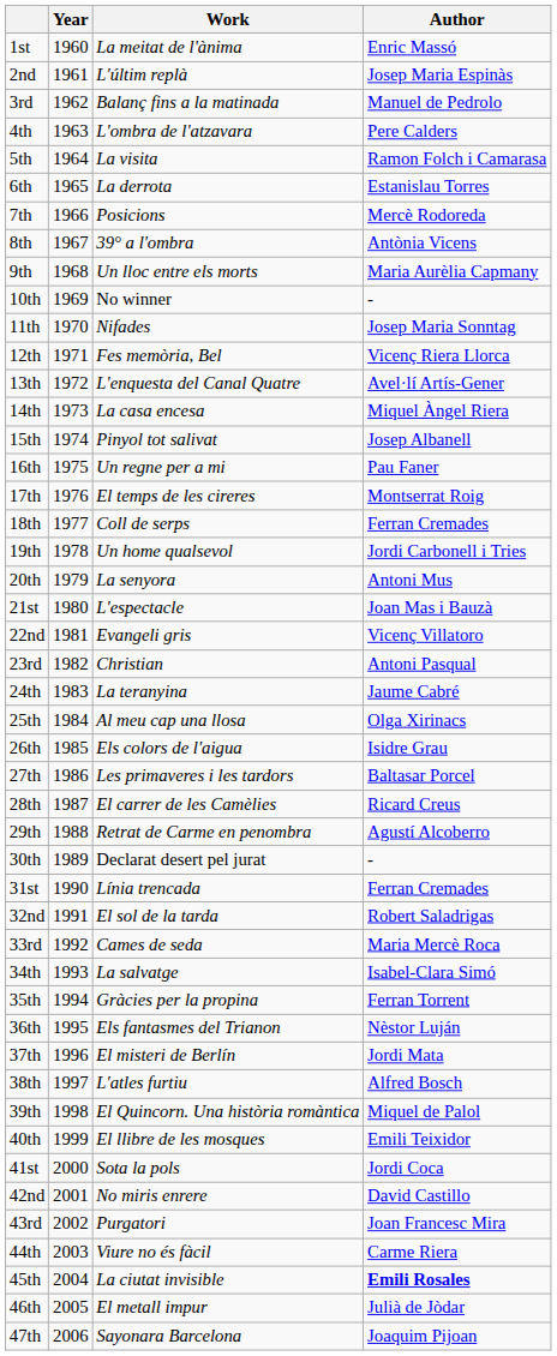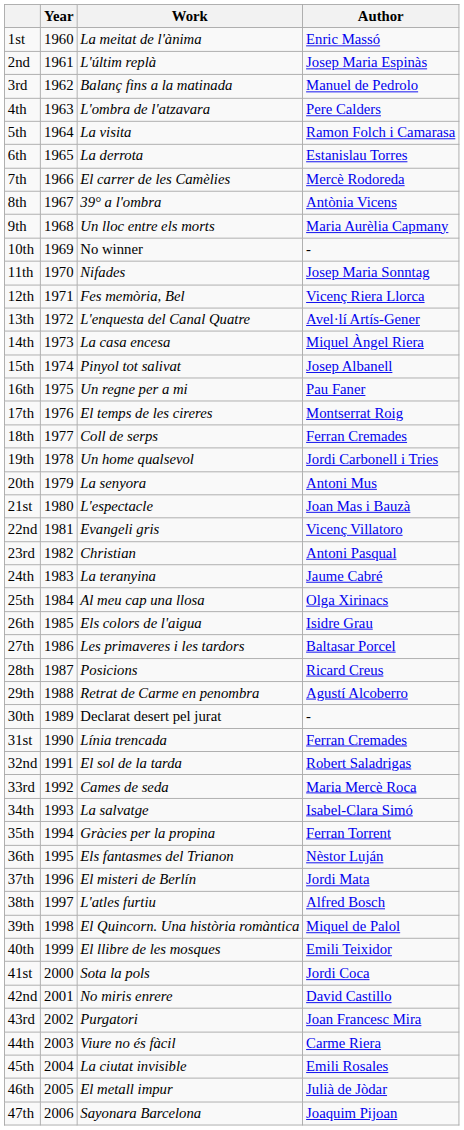 <table class="wikitable">
 <tr>
 <th></th>
 <th>Year</th>
 <th>Work</th>
 <th>Author</th>
 </tr>
 <tr>
 <td>1st</td>
 <td>1960</td>
 <td><em>La meitat de l'ànima</em></td>
 <td><a href='#'>Enric Massó</a></td>
 </tr>
 <tr>
 <td>2nd</td>
 <td>1961</td>
 <td><em>L'últim replà</em></td>
 <td><a href='#'>Josep Maria Espinàs</a></td>
 </tr>
 <tr>
 <td>3rd</td>
 <td>1962</td>
 <td><em>Balanç fins a la matinada</em></td>
 <td><a href='#'>Manuel de Pedrolo</a></td>
 </tr>
 <tr>
 <td>4th</td>
 <td>1963</td>
 <td><em>L'ombra de l'atzavara</em></td>
 <td><a href='#'>Pere Calders</a></td>
 </tr>
 <tr>
 <td>5th</td>
 <td>1964</td>
 <td><em>La visita</em></td>
 <td><a href='#'>Ramon Folch i Camarasa</a></td>
 </tr>
 <tr>
 <td>6th</td>
 <td>1965</td>
 <td><em>La derrota</em></td>
 <td><a href='#'>Estanislau Torres</a></td>
 </tr>
 <tr>
 <td>7th</td>
 <td>1966</td>
-<td><em>Posicions</em></td>
+<td><em>El carrer de les Camèlies</em></td>
 <td><a href='#'>Mercè Rodoreda</a></td>
 </tr>
 <tr>
 <td>8th</td>
 <td>1967</td>
 <td><em>39° a l'ombra</em></td>
 <td><a href='#'>Antònia Vicens</a></td>
 </tr>
 <tr>
 <td>9th</td>
 <td>1968</td>
 <td><em>Un lloc entre els morts</em></td>
 <td><a href='#'>Maria Aurèlia Capmany</a></td>
 </tr>
 <tr>
 <td>10th</td>
 <td>1969</td>
 <td>No winner</td>
 <td>-</td>
 </tr>
 <tr>
 <td>11th</td>
 <td>1970</td>
 <td><em>Nifades</em></td>
 <td><a href='#'>Josep Maria Sonntag</a></td>
 </tr>
 <tr>
 <td>12th</td>
 <td>1971</td>
 <td><em>Fes memòria, Bel</em></td>
 <td><a href='#'>Vicenç Riera Llorca</a></td>
 </tr>
 <tr>
 <td>13th</td>
 <td>1972</td>
 <td><em>L'enquesta del Canal Quatre</em></td>
 <td><a href='#'>Avel·lí Artís-Gener</a></td>
 </tr>
 <tr>
 <td>14th</td>
 <td>1973</td>
 <td><em>La casa encesa</em></td>
 <td><a href='#'>Miquel Àngel Riera</a></td>
 </tr>
 <tr>
 <td>15th</td>
 <td>1974</td>
 <td><em>Pinyol tot salivat</em></td>
 <td><a href='#'>Josep Albanell</a></td>
 </tr>
 <tr>
 <td>16th</td>
 <td>1975</td>
 <td><em>Un regne per a mi</em></td>
 <td><a href='#'>Pau Faner</a></td>
 </tr>
 <tr>
 <td>17th</td>
 <td>1976</td>
 <td><em>El temps de les cireres</em></td>
 <td><a href='#'>Montserrat Roig</a></td>
 </tr>
 <tr>
 <td>18th</td>
 <td>1977</td>
 <td><em>Coll de serps</em></td>
 <td><a href='#'>Ferran Cremades</a></td>
 </tr>
 <tr>
 <td>19th</td>
 <td>1978</td>
 <td><em>Un home qualsevol</em></td>
 <td><a href='#'>Jordi Carbonell i Tries</a></td>
 </tr>
 <tr>
 <td>20th</td>
 <td>1979</td>
 <td><em>La senyora</em></td>
 <td><a href='#'>Antoni Mus</a></td>
 </tr>
 <tr>
 <td>21st</td>
 <td>1980</td>
 <td><em>L'espectacle</em></td>
 <td><a href='#'>Joan Mas i Bauzà</a></td>
 </tr>
 <tr>
 <td>22nd</td>
 <td>1981</td>
 <td><em>Evangeli gris</em></td>
 <td><a href='#'>Vicenç Villatoro</a></td>
 </tr>
 <tr>
 <td>23rd</td>
 <td>1982</td>
 <td><em>Christian</em></td>
 <td><a href='#'>Antoni Pasqual</a></td>
 </tr>
 <tr>
 <td>24th</td>
 <td>1983</td>
 <td><em>La teranyina</em></td>
 <td><a href='#'>Jaume Cabré</a></td>
 </tr>
 <tr>
 <td>25th</td>
 <td>1984</td>
 <td><em>Al meu cap una llosa</em></td>
 <td><a href='#'>Olga Xirinacs</a></td>
 </tr>
 <tr>
 <td>26th</td>
 <td>1985</td>
 <td><em>Els colors de l'aigua</em></td>
 <td><a href='#'>Isidre Grau</a></td>
 </tr>
 <tr>
 <td>27th</td>
 <td>1986</td>
 <td><em>Les primaveres i les tardors</em></td>
 <td><a href='#'>Baltasar Porcel</a></td>
 </tr>
 <tr>
 <td>28th</td>
 <td>1987</td>
-<td><em>El carrer de les Camèlies</em></td>
+<td><em>Posicions</em></td>
 <td><a href='#'>Ricard Creus</a></td>
 </tr>
 <tr>
 <td>29th</td>
 <td>1988</td>
 <td><em>Retrat de Carme en penombra</em></td>
 <td><a href='#'>Agustí Alcoberro</a></td>
 </tr>
 <tr>
 <td>30th</td>
 <td>1989</td>
 <td>Declarat desert pel jurat</td>
 <td>-</td>
 </tr>
 <tr>
 <td>31st</td>
 <td>1990</td>
 <td><em>Línia trencada</em></td>
 <td><a href='#'>Ferran Cremades</a></td>
 </tr>
 <tr>
 <td>32nd</td>
 <td>1991</td>
 <td><em>El sol de la tarda</em></td>
 <td><a href='#'>Robert Saladrigas</a></td>
 </tr>
 <tr>
 <td>33rd</td>
 <td>1992</td>
 <td><em>Cames de seda</em></td>
 <td><a href='#'>Maria Mercè Roca</a></td>
 </tr>
 <tr>
 <td>34th</td>
 <td>1993</td>
 <td><em>La salvatge</em></td>
 <td><a href='#'>Isabel-Clara Simó</a></td>
 </tr>
 <tr>
 <td>35th</td>
 <td>1994</td>
 <td><em>Gràcies per la propina</em></td>
 <td><a href='#'>Ferran Torrent</a></td>
 </tr>
 <tr>
 <td>36th</td>
 <td>1995</td>
 <td><em>Els fantasmes del Trianon</em></td>
 <td><a href='#'>Nèstor Luján</a></td>
 </tr>
 <tr>
 <td>37th</td>
 <td>1996</td>
 <td><em>El misteri de Berlín</em></td>
 <td><a href='#'>Jordi Mata</a></td>
 </tr>
 <tr>
 <td>38th</td>
 <td>1997</td>
 <td><em>L'atles furtiu</em></td>
 <td><a href='#'>Alfred Bosch</a></td>
 </tr>
 <tr>
 <td>39th</td>
 <td>1998</td>
 <td><em>El Quincorn. Una història romàntica</em></td>
 <td><a href='#'>Miquel de Palol</a></td>
 </tr>
 <tr>
 <td>40th</td>
 <td>1999</td>
 <td><em>El llibre de les mosques</em></td>
 <td><a href='#'>Emili Teixidor</a></td>
 </tr>
 <tr>
 <td>41st</td>
 <td>2000</td>
 <td><em>Sota la pols</em></td>
 <td><a href='#'>Jordi Coca</a></td>
 </tr>
 <tr>
 <td>42nd</td>
 <td>2001</td>
 <td><em>No miris enrere</em></td>
 <td><a href='#'>David Castillo</a></td>
 </tr>
 <tr>
 <td>43rd</td>
 <td>2002</td>
 <td><em>Purgatori</em></td>
 <td><a href='#'>Joan Francesc Mira</a></td>
 </tr>
 <tr>
 <td>44th</td>
 <td>2003</td>
 <td><em>Viure no és fàcil</em></td>
 <td><a href='#'>Carme Riera</a></td>
 </tr>
 <tr>
 <td>45th</td>
 <td>2004</td>
 <td><em>La ciutat invisible</em></td>
-<td><strong><a href='#'>Emili Rosales</a></strong></td>
+<td><a href='#'>Emili Rosales</a></td>
 </tr>
 <tr>
 <td>46th</td>
 <td>2005</td>
 <td><em>El metall impur</em></td>
 <td><a href='#'>Julià de Jòdar</a></td>
 </tr>
 <tr>
 <td>47th</td>
 <td>2006</td>
 <td><em>Sayonara Barcelona</em></td>
 <td><a href='#'>Joaquim Pijoan</a></td>
 </tr>
 </table>
